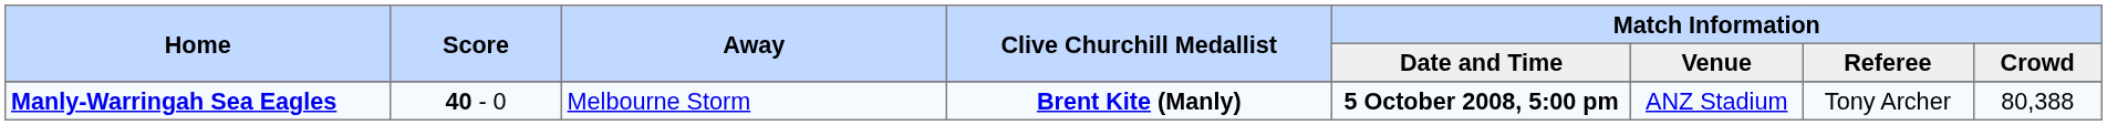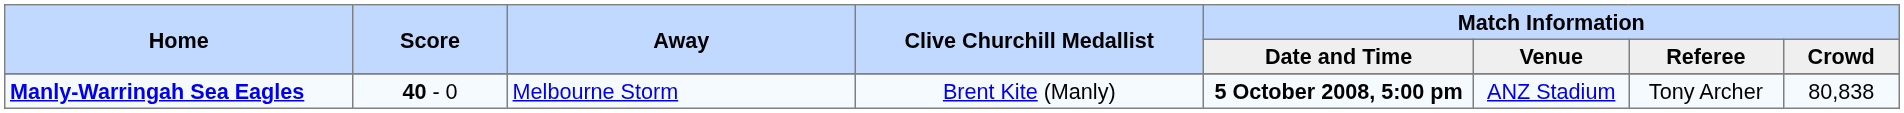 <table border=1 style="border-collapse:collapse; font-size:90%; text-align:center;" cellpadding=3 cellspacing=0 width=100%>
 <tr bgcolor=#C1D8FF>
 <th rowspan=2 width=18%>Home</th>
 <th rowspan=2 width=8%>Score</th>
 <th rowspan=2 width=18%>Away</th>
 <th rowspan=2 width=18%>Clive Churchill Medallist</th>
 <th colspan=6>Match Information</th>
 </tr>
 <tr bgcolor=#EFEFEF>
 <th width=14%>Date and Time</th>
 <th width=8%>Venue</th>
 <th width=8%>Referee</th>
 <th width=6%>Crowd</th>
 </tr>
 <tr bgcolor=#EFEFEF>
 </tr>
 <tr bgcolor=#F5FAFF>
 <td align=left> <strong><a href='#'>Manly-Warringah Sea Eagles</a></strong></td>
 <td><strong>40</strong> - 0</td>
 <td align=left> <a href='#'>Melbourne Storm</a></td>
-<td><strong><a href='#'>Brent Kite</a> (Manly)</strong></td>
+<td><a href='#'>Brent Kite</a> (Manly)</td>
 <td><strong>5 October 2008, 5:00 pm</strong></td>
 <td><a href='#'>ANZ Stadium</a></td>
 <td>Tony Archer</td>
-<td>80,388</td>
+<td>80,838</td>
 </tr>
 </table>
